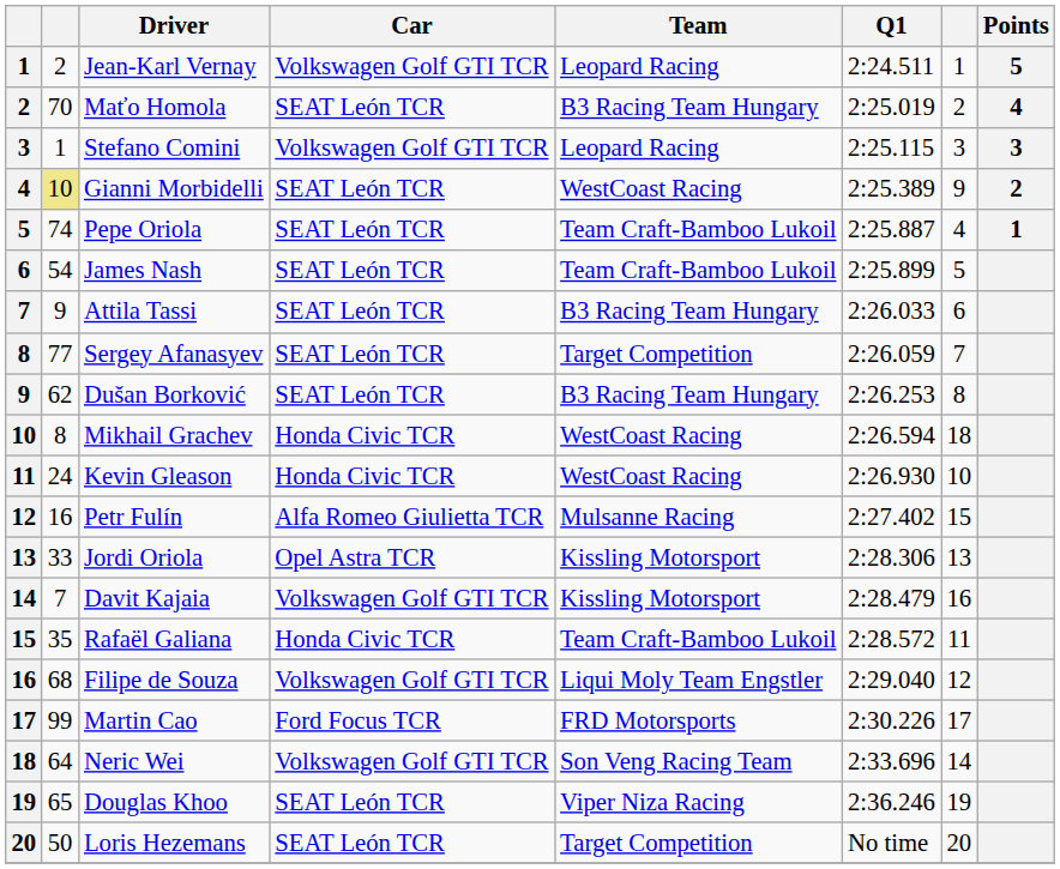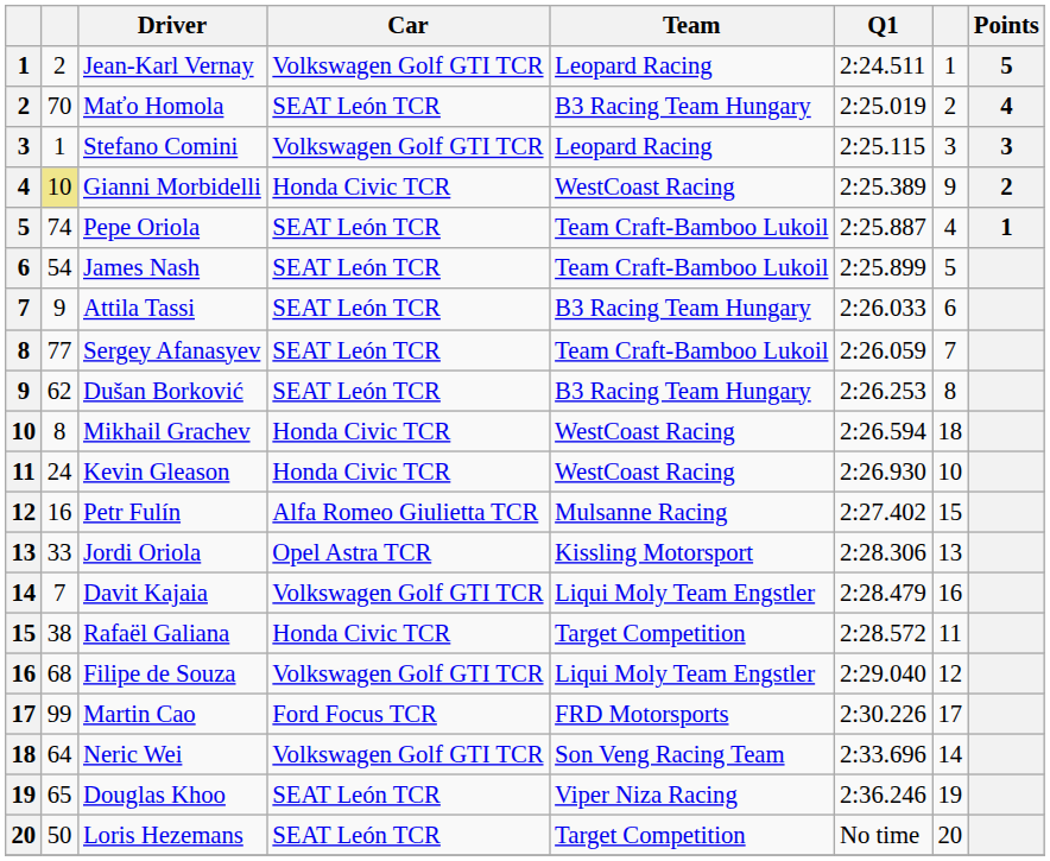 <table class="wikitable sortable" style="font-size:95%">
 <tr>
 <th></th>
 <th></th>
 <th>Driver</th>
 <th>Car</th>
 <th>Team</th>
 <th>Q1</th>
 <th></th>
 <th>Points</th>
 </tr>
 <tr>
 <th>1</th>
 <td align=center>2</td>
 <td> <a href='#'>Jean-Karl Vernay</a></td>
 <td><a href='#'>Volkswagen Golf GTI TCR</a></td>
 <td> <a href='#'>Leopard Racing</a></td>
 <td>2:24.511</td>
 <td align=center>1</td>
 <th>5</th>
 </tr>
 <tr>
 <th>2</th>
 <td align=center>70</td>
 <td> <a href='#'>Maťo Homola</a></td>
 <td><a href='#'>SEAT León TCR</a></td>
 <td> <a href='#'>B3 Racing Team Hungary</a></td>
 <td>2:25.019</td>
 <td align=center>2</td>
 <th>4</th>
 </tr>
 <tr>
 <th>3</th>
 <td align=center>1</td>
 <td> <a href='#'>Stefano Comini</a></td>
 <td><a href='#'>Volkswagen Golf GTI TCR</a></td>
 <td> <a href='#'>Leopard Racing</a></td>
 <td>2:25.115</td>
 <td align=center>3</td>
 <th>3</th>
 </tr>
 <tr>
 <th>4</th>
 <td align=center style="background: khaki;">10</td>
 <td> <a href='#'>Gianni Morbidelli</a></td>
-<td><a href='#'>SEAT León TCR</a></td>
+<td><a href='#'>Honda Civic TCR</a></td>
 <td> <a href='#'>WestCoast Racing</a></td>
 <td>2:25.389</td>
 <td align=center>9</td>
 <th>2</th>
 </tr>
 <tr>
 <th>5</th>
 <td align=center>74</td>
 <td> <a href='#'>Pepe Oriola</a></td>
 <td><a href='#'>SEAT León TCR</a></td>
 <td> <a href='#'>Team Craft-Bamboo Lukoil</a></td>
 <td>2:25.887</td>
 <td align=center>4</td>
 <th>1</th>
 </tr>
 <tr>
 <th>6</th>
 <td align=center>54</td>
 <td> <a href='#'>James Nash</a></td>
 <td><a href='#'>SEAT León TCR</a></td>
 <td> <a href='#'>Team Craft-Bamboo Lukoil</a></td>
 <td>2:25.899</td>
 <td align=center>5</td>
 <th></th>
 </tr>
 <tr>
 <th>7</th>
 <td align=center>9</td>
 <td> <a href='#'>Attila Tassi</a></td>
 <td><a href='#'>SEAT León TCR</a></td>
 <td> <a href='#'>B3 Racing Team Hungary</a></td>
 <td>2:26.033</td>
 <td align=center>6</td>
 <th></th>
 </tr>
 <tr>
 <th>8</th>
 <td align=center>77</td>
 <td> <a href='#'>Sergey Afanasyev</a></td>
 <td><a href='#'>SEAT León TCR</a></td>
-<td> <a href='#'>Target Competition</a></td>
+<td> <a href='#'>Team Craft-Bamboo Lukoil</a></td>
 <td>2:26.059</td>
 <td align=center>7</td>
 <th></th>
 </tr>
 <tr>
 <th>9</th>
 <td align=center>62</td>
 <td> <a href='#'>Dušan Borković</a></td>
 <td><a href='#'>SEAT León TCR</a></td>
 <td> <a href='#'>B3 Racing Team Hungary</a></td>
 <td>2:26.253</td>
 <td align=center>8</td>
 <th></th>
 </tr>
 <tr>
 <th>10</th>
 <td align=center>8</td>
 <td> <a href='#'>Mikhail Grachev</a></td>
 <td><a href='#'>Honda Civic TCR</a></td>
 <td> <a href='#'>WestCoast Racing</a></td>
 <td>2:26.594</td>
 <td align=center>18</td>
 <th></th>
 </tr>
 <tr>
 <th>11</th>
 <td align=center>24</td>
 <td> <a href='#'>Kevin Gleason</a></td>
 <td><a href='#'>Honda Civic TCR</a></td>
 <td> <a href='#'>WestCoast Racing</a></td>
 <td>2:26.930</td>
 <td align=center>10</td>
 <th></th>
 </tr>
 <tr>
 <th>12</th>
 <td align=center>16</td>
 <td> <a href='#'>Petr Fulín</a></td>
 <td><a href='#'>Alfa Romeo Giulietta TCR</a></td>
 <td> <a href='#'>Mulsanne Racing</a></td>
 <td>2:27.402</td>
 <td align=center>15</td>
 <th></th>
 </tr>
 <tr>
 <th>13</th>
 <td align=center>33</td>
 <td> <a href='#'>Jordi Oriola</a></td>
 <td><a href='#'>Opel Astra TCR</a></td>
 <td> <a href='#'>Kissling Motorsport</a></td>
 <td>2:28.306</td>
 <td align=center>13</td>
 <th></th>
 </tr>
 <tr>
 <th>14</th>
 <td align=center>7</td>
 <td> <a href='#'>Davit Kajaia</a></td>
 <td><a href='#'>Volkswagen Golf GTI TCR</a></td>
-<td> <a href='#'>Kissling Motorsport</a></td>
+<td> <a href='#'>Liqui Moly Team Engstler</a></td>
 <td>2:28.479</td>
 <td align=center>16</td>
 <th></th>
 </tr>
 <tr>
 <th>15</th>
-<td align=center>35</td>
+<td align=center>38</td>
 <td> <a href='#'>Rafaël Galiana</a></td>
 <td><a href='#'>Honda Civic TCR</a></td>
-<td> <a href='#'>Team Craft-Bamboo Lukoil</a></td>
+<td> <a href='#'>Target Competition</a></td>
 <td>2:28.572</td>
 <td align=center>11</td>
 <th></th>
 </tr>
 <tr>
 <th>16</th>
 <td align=center>68</td>
 <td> <a href='#'>Filipe de Souza</a></td>
 <td><a href='#'>Volkswagen Golf GTI TCR</a></td>
 <td> <a href='#'>Liqui Moly Team Engstler</a></td>
 <td>2:29.040</td>
 <td align=center>12</td>
 <th></th>
 </tr>
 <tr>
 <th>17</th>
 <td align=center>99</td>
 <td> <a href='#'>Martin Cao</a></td>
 <td><a href='#'>Ford Focus TCR</a></td>
 <td> <a href='#'>FRD Motorsports</a></td>
 <td>2:30.226</td>
 <td align=center>17</td>
 <th></th>
 </tr>
 <tr>
 <th>18</th>
 <td align=center>64</td>
 <td> <a href='#'>Neric Wei</a></td>
 <td><a href='#'>Volkswagen Golf GTI TCR</a></td>
 <td> <a href='#'>Son Veng Racing Team</a></td>
 <td>2:33.696</td>
 <td align=center>14</td>
 <th></th>
 </tr>
 <tr>
 <th>19</th>
 <td align=center>65</td>
 <td> <a href='#'>Douglas Khoo</a></td>
 <td><a href='#'>SEAT León TCR</a></td>
 <td> <a href='#'>Viper Niza Racing</a></td>
 <td>2:36.246</td>
 <td align=center>19</td>
 <th></th>
 </tr>
 <tr>
 <th>20</th>
 <td align=center>50</td>
 <td> <a href='#'>Loris Hezemans</a></td>
 <td><a href='#'>SEAT León TCR</a></td>
 <td> <a href='#'>Target Competition</a></td>
 <td>No time</td>
 <td align=center>20</td>
 <th></th>
 </tr>
 <tr>
 </tr>
 </table>
